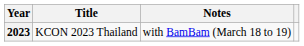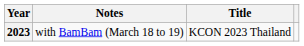 <table class="wikitable plainrowheaders sortable">
 <tr>
 <th scope="col">Year</th>
+<th scope="col">Notes</th>
 <th scope="col">Title</th>
-<th scope="col">Notes</th>
 <th scope="col" class="unsortable"></th>
 </tr>
 <tr>
 <th scope="row">2023</th>
+<td>with <a href='#'>BamBam</a> (March 18 to 19)</td>
 <td>KCON 2023 Thailand</td>
-<td>with <a href='#'>BamBam</a> (March 18 to 19)</td>
 <td></td>
 </tr>
 </table>
